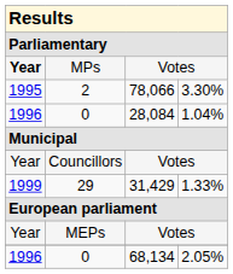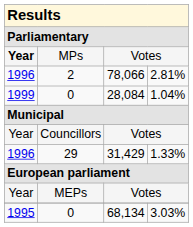 <table class="wikitable">
 <tr>
 <td valign="top" style=background:#FFF8DC colspan=4><big><strong>Results</strong></big></td>
 </tr>
 <tr>
 <td valign="top" style=background:#e3e3e3 colspan=4><strong>Parliamentary</strong></td>
 </tr>
 <tr>
 <td align="center" style=background:#f5f5f5><strong>Year</strong></td>
 <td align="center" style=background:#f5f5f5>MPs</td>
 <td align="center" style=background:#f5f5f5 colspan=2>Votes</td>
 </tr>
 <tr>
-<td align="center"><a href='#'>1995</a></td>
+<td align="center"><a href='#'>1996</a></td>
 <td align="center">2</td>
 <td align="right">78,066</td>
-<td align="right">3.30%</td>
+<td align="right">2.81%</td>
 </tr>
 <tr>
-<td align="center"><a href='#'>1996</a></td>
+<td align="center"><a href='#'>1999</a></td>
 <td align="center">0</td>
 <td align="right">28,084</td>
 <td align="right">1.04%</td>
 </tr>
 <tr>
 <td valign="top" colspan=4 style=background:#e3e3e3><strong>Municipal</strong></td>
 </tr>
 <tr>
 <td align="center" style=background:#f5f5f5>Year</td>
 <td align="center" style=background:#f5f5f5>Councillors</td>
 <td align="center" style=background:#f5f5f5 colspan=2>Votes</td>
 </tr>
 <tr>
-<td align="center"><a href='#'>1999</a></td>
+<td align="center"><a href='#'>1996</a></td>
 <td align="center">29</td>
 <td align="right">31,429</td>
 <td align="right">1.33%</td>
 </tr>
 <tr>
 <td valign="top" colspan=4 style=background:#e3e3e3><strong>European parliament</strong></td>
 </tr>
 <tr>
 <td align="center" style=background:#f5f5f5>Year</td>
 <td align="center" style=background:#f5f5f5>MEPs</td>
 <td align="center" style=background:#f5f5f5 colspan=2>Votes</td>
 </tr>
 <tr>
 </tr>
 <tr>
-<td align="center"><a href='#'>1996</a></td>
+<td align="center"><a href='#'>1995</a></td>
 <td align="center">0</td>
 <td align="right">68,134</td>
-<td align="right">2.05%</td>
+<td align="right">3.03%</td>
 </tr>
 </table>
